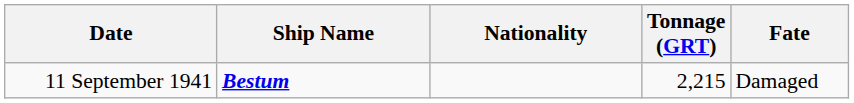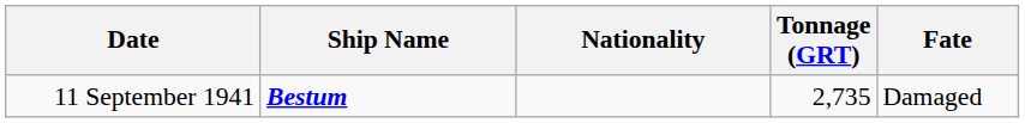 <table class="wikitable sortable">
 <tr>
 <th width="150px">Date</th>
 <th width="150px">Ship Name</th>
 <th width="150px">Nationality</th>
 <th width="25px">Tonnage<br>(<a href='#'>GRT</a>)</th>
 <th width="80px">Fate</th>
 </tr>
 <tr>
 <td align="right">11 September 1941</td>
 <td align="left"><strong><a href='#'><em>Bestum</em></a></strong></td>
 <td align="left"></td>
-<td align="right">2,215</td>
+<td align="right">2,735</td>
 <td align="left">Damaged</td>
 </tr>
 </table>
